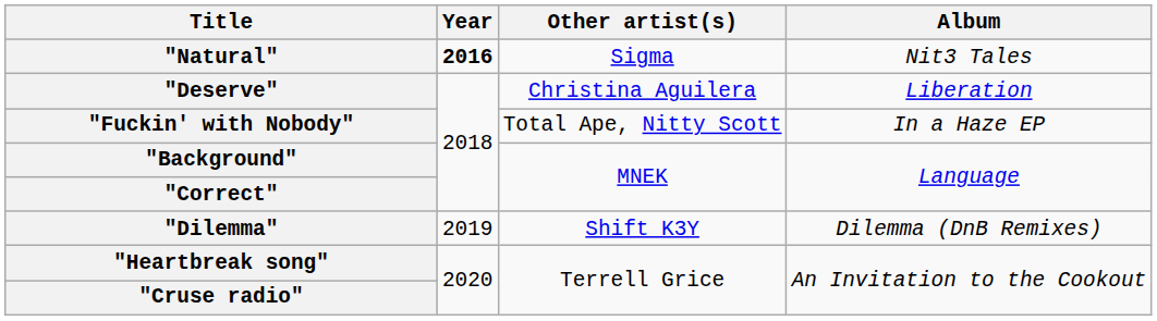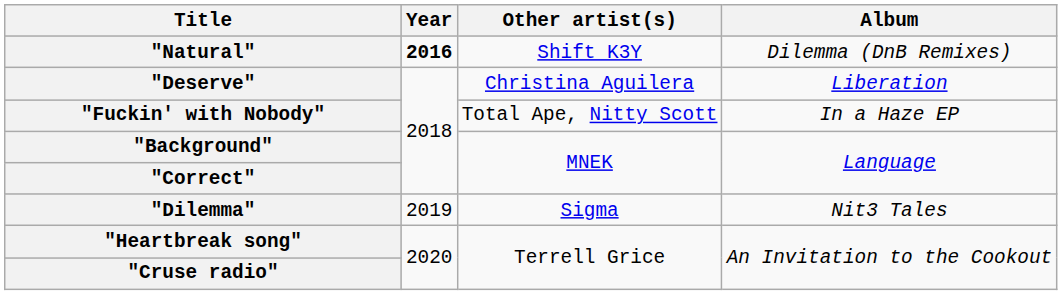 <table class="wikitable plainrowheaders" style="text-align:center;">
 <tr>
 <th scope="col" style="width:20em;">Title</th>
 <th scope="col">Year</th>
 <th scope="col">Other artist(s)</th>
 <th scope="col">Album</th>
 </tr>
 <tr>
 <th scope="row">"Natural"</th>
 <td><strong>2016</strong></td>
-<td><a href='#'>Sigma</a></td>
-<td><em>Nit3 Tales</em></td>
+<td><a href='#'>Shift K3Y</a></td>
+<td><em>Dilemma (DnB Remixes)</em></td>
 </tr>
 <tr>
 <th scope="row">"Deserve"</th>
 <td rowspan="4">2018</td>
 <td><a href='#'>Christina Aguilera</a></td>
 <td><em><a href='#'>Liberation</a></em></td>
 </tr>
 <tr>
 <th scope="row">"Fuckin' with Nobody"</th>
 <td>Total Ape, <a href='#'>Nitty Scott</a></td>
 <td><em>In a Haze EP</em></td>
 </tr>
 <tr>
 <th scope="row">"Background"</th>
 <td rowspan="2"><a href='#'>MNEK</a></td>
 <td rowspan="2"><em><a href='#'>Language</a></em></td>
 </tr>
 <tr>
 <th scope="row">"Correct"</th>
 </tr>
 <tr>
 <th scope="row">"Dilemma"</th>
 <td rowspan="1">2019</td>
-<td><a href='#'>Shift K3Y</a></td>
-<td><em>Dilemma (DnB Remixes)</em></td>
+<td><a href='#'>Sigma</a></td>
+<td><em>Nit3 Tales</em></td>
 </tr>
 <tr>
 <th scope="row">"Heartbreak song"<br></th>
 <td rowspan="2">2020</td>
 <td rowspan="2">Terrell Grice</td>
 <td rowspan="2"><em>An Invitation to the Cookout</em></td>
 </tr>
 <tr>
 <th scope="row">"Cruse radio"<br></th>
 </tr>
 </table>
